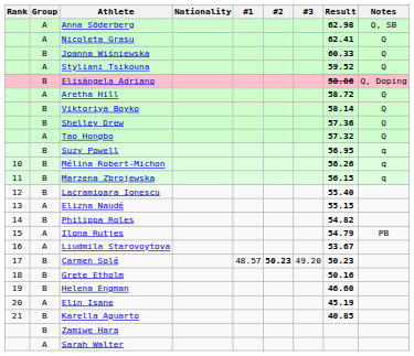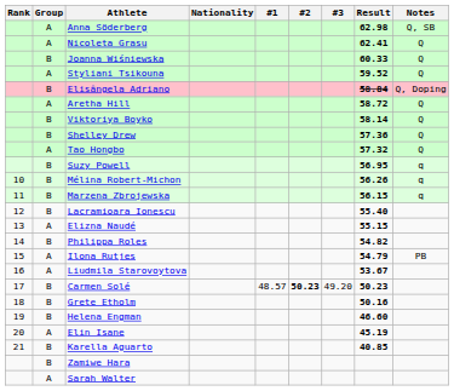 <table class="wikitable sortable" style="text-align:center;font-size:95%">
 <tr>
 <th>Rank</th>
 <th>Group</th>
 <th>Athlete</th>
 <th>Nationality</th>
 <th>#1</th>
 <th>#2</th>
 <th>#3</th>
 <th>Result</th>
 <th>Notes</th>
 </tr>
 <tr bgcolor=ccffcc>
 <td></td>
 <td>A</td>
 <td align="left"><a href='#'>Anna Söderberg</a></td>
 <td align=left></td>
 <td></td>
 <td></td>
 <td></td>
 <td><strong>62.98</strong></td>
 <td>Q, SB</td>
 </tr>
 <tr bgcolor=ccffcc>
 <td></td>
 <td>A</td>
 <td align="left"><a href='#'>Nicoleta Grasu</a></td>
 <td align=left></td>
 <td></td>
 <td></td>
 <td></td>
 <td><strong>62.41</strong></td>
 <td>Q</td>
 </tr>
 <tr bgcolor=ccffcc>
 <td></td>
 <td>B</td>
 <td align="left"><a href='#'>Joanna Wiśniewska</a></td>
 <td align=left></td>
 <td></td>
 <td></td>
 <td></td>
 <td><strong>60.33</strong></td>
 <td>Q</td>
 </tr>
 <tr bgcolor=ccffcc>
 <td></td>
 <td>A</td>
 <td align="left"><a href='#'>Styliani Tsikouna</a></td>
 <td align=left></td>
 <td></td>
 <td></td>
 <td></td>
 <td><strong>59.52</strong></td>
 <td>Q</td>
 </tr>
 <tr bgcolor=pink>
 <td></td>
 <td>B</td>
 <td align="left"><a href='#'>Elisângela Adriano</a></td>
 <td align=left></td>
 <td></td>
 <td></td>
 <td></td>
-<td><s><strong>58.86</strong> </s></td>
+<td><s><strong>58.84</strong> </s></td>
 <td>Q, Doping</td>
 </tr>
 <tr bgcolor=ccffcc>
 <td></td>
 <td>A</td>
 <td align="left"><a href='#'>Aretha Hill</a></td>
 <td align=left></td>
 <td></td>
 <td></td>
 <td></td>
 <td><strong>58.72</strong></td>
 <td>Q</td>
 </tr>
 <tr bgcolor=ccffcc>
 <td></td>
 <td>B</td>
 <td align="left"><a href='#'>Viktoriya Boyko</a></td>
 <td align=left></td>
 <td></td>
 <td></td>
 <td></td>
 <td><strong>58.14</strong></td>
 <td>Q</td>
 </tr>
 <tr bgcolor=ccffcc>
 <td></td>
 <td>B</td>
 <td align="left"><a href='#'>Shelley Drew</a></td>
 <td align=left></td>
 <td></td>
 <td></td>
 <td></td>
 <td><strong>57.36</strong></td>
 <td>Q</td>
 </tr>
 <tr bgcolor=ccffcc>
 <td></td>
 <td>A</td>
 <td align="left"><a href='#'>Tao Hongbo</a></td>
 <td align=left></td>
 <td></td>
 <td></td>
 <td></td>
 <td><strong>57.32</strong></td>
 <td>Q</td>
 </tr>
 <tr bgcolor=ddffdd>
 <td></td>
 <td>B</td>
 <td align="left"><a href='#'>Suzy Powell</a></td>
 <td align=left></td>
 <td></td>
 <td></td>
 <td></td>
 <td><strong>56.95</strong></td>
 <td>q</td>
 </tr>
 <tr bgcolor=ddffdd>
 <td>10</td>
 <td>B</td>
 <td align="left"><a href='#'>Mélina Robert-Michon</a></td>
 <td align=left></td>
 <td></td>
 <td></td>
 <td></td>
 <td><strong>56.26</strong></td>
 <td>q</td>
 </tr>
 <tr bgcolor=ddffdd>
 <td>11</td>
 <td>B</td>
 <td align="left"><a href='#'>Marzena Zbrojewska</a></td>
 <td align=left></td>
 <td></td>
 <td></td>
 <td></td>
 <td><strong>56.15</strong></td>
 <td>q</td>
 </tr>
 <tr>
 <td>12</td>
 <td>B</td>
 <td align="left"><a href='#'>Lacramioara Ionescu</a></td>
 <td align=left></td>
 <td></td>
 <td></td>
 <td></td>
 <td><strong>55.40</strong></td>
 <td></td>
 </tr>
 <tr>
 <td>13</td>
 <td>A</td>
 <td align="left"><a href='#'>Elizna Naudé</a></td>
 <td align=left></td>
 <td></td>
 <td></td>
 <td></td>
 <td><strong>55.15</strong></td>
 <td></td>
 </tr>
 <tr>
 <td>14</td>
 <td>B</td>
 <td align="left"><a href='#'>Philippa Roles</a></td>
 <td align=left></td>
 <td></td>
 <td></td>
 <td></td>
 <td><strong>54.82</strong></td>
 <td></td>
 </tr>
 <tr>
 <td>15</td>
 <td>A</td>
 <td align="left"><a href='#'>Ilona Rutjes</a></td>
 <td align=left></td>
 <td></td>
 <td></td>
 <td></td>
 <td><strong>54.79</strong></td>
 <td>PB</td>
 </tr>
 <tr>
 <td>16</td>
 <td>A</td>
 <td align="left"><a href='#'>Liudmila Starovoytova</a></td>
 <td align=left></td>
 <td></td>
 <td></td>
 <td></td>
 <td><strong>53.67</strong></td>
 <td></td>
 </tr>
 <tr>
 <td>17</td>
 <td>B</td>
 <td align="left"><a href='#'>Carmen Solé</a></td>
 <td align=left></td>
 <td>48.57</td>
 <td><strong>50.23</strong></td>
 <td>49.20</td>
 <td><strong>50.23</strong></td>
 <td></td>
 </tr>
 <tr>
 <td>18</td>
 <td>B</td>
 <td align="left"><a href='#'>Grete Etholm</a></td>
 <td align=left></td>
 <td></td>
 <td></td>
 <td></td>
 <td><strong>50.16</strong></td>
 <td></td>
 </tr>
 <tr>
 <td>19</td>
 <td>B</td>
 <td align="left"><a href='#'>Helena Engman</a></td>
 <td align=left></td>
 <td></td>
 <td></td>
 <td></td>
 <td><strong>46.60</strong></td>
 <td></td>
 </tr>
 <tr>
 <td>20</td>
 <td>A</td>
 <td align="left"><a href='#'>Elin Isane</a></td>
 <td align=left></td>
 <td></td>
 <td></td>
 <td></td>
 <td><strong>45.19</strong></td>
 <td></td>
 </tr>
 <tr>
 <td>21</td>
 <td>B</td>
 <td align="left"><a href='#'>Karella Aguarto</a></td>
 <td align=left></td>
 <td></td>
 <td></td>
 <td></td>
 <td><strong>40.85</strong></td>
 <td></td>
 </tr>
 <tr>
 <td></td>
 <td>B</td>
 <td align="left"><a href='#'>Zamiwe Hara</a></td>
 <td align=left></td>
 <td></td>
 <td></td>
 <td></td>
 <td><strong></strong></td>
 <td></td>
 </tr>
 <tr>
 <td></td>
 <td>A</td>
 <td align="left"><a href='#'>Sarah Walter</a></td>
 <td align=left></td>
 <td></td>
 <td></td>
 <td></td>
 <td><strong></strong></td>
 <td></td>
 </tr>
 </table>
